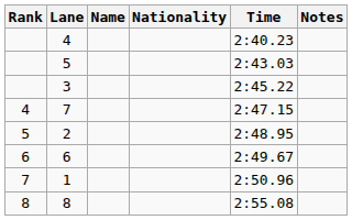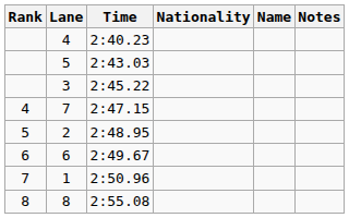 <table class="wikitable sortable" style="text-align:center">
 <tr>
 <th>Rank</th>
 <th>Lane</th>
+<th>Time</th>
+<th>Nationality</th>
 <th>Name</th>
-<th>Nationality</th>
-<th>Time</th>
 <th>Notes</th>
 </tr>
 <tr>
 <td></td>
 <td>4</td>
+<td>2:40.23</td>
 <td align=left></td>
 <td align=left></td>
-<td>2:40.23</td>
 <td></td>
 </tr>
 <tr>
 <td></td>
 <td>5</td>
+<td>2:43.03</td>
 <td align=left></td>
 <td align=left></td>
-<td>2:43.03</td>
 <td></td>
 </tr>
 <tr>
 <td></td>
 <td>3</td>
+<td>2:45.22</td>
 <td align=left></td>
 <td align=left></td>
-<td>2:45.22</td>
 <td></td>
 </tr>
 <tr>
 <td>4</td>
 <td>7</td>
+<td>2:47.15</td>
 <td align=left></td>
 <td align=left></td>
-<td>2:47.15</td>
 <td></td>
 </tr>
 <tr>
 <td>5</td>
 <td>2</td>
+<td>2:48.95</td>
 <td align=left></td>
 <td align=left></td>
-<td>2:48.95</td>
 <td></td>
 </tr>
 <tr>
 <td>6</td>
 <td>6</td>
+<td>2:49.67</td>
 <td align=left></td>
 <td align=left></td>
-<td>2:49.67</td>
 <td></td>
 </tr>
 <tr>
 <td>7</td>
 <td>1</td>
+<td>2:50.96</td>
 <td align=left></td>
 <td align=left></td>
-<td>2:50.96</td>
 <td></td>
 </tr>
 <tr>
 <td>8</td>
 <td>8</td>
+<td>2:55.08</td>
 <td align=left></td>
 <td align=left></td>
-<td>2:55.08</td>
 <td></td>
 </tr>
 </table>
